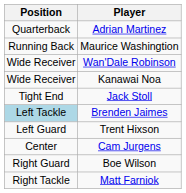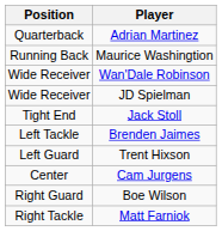 <table class="wikitable" style="text-align: center;">
 <tr>
 <th>Position</th>
 <th>Player</th>
 </tr>
 <tr>
 <td>Quarterback</td>
 <td><a href='#'>Adrian Martinez</a></td>
 </tr>
 <tr>
 <td>Running Back</td>
 <td>Maurice Washingtion</td>
 </tr>
 <tr>
 <td>Wide Receiver</td>
 <td><a href='#'>Wan'Dale Robinson</a></td>
 </tr>
 <tr>
 <td>Wide Receiver</td>
-<td>Kanawai Noa</td>
+<td>JD Spielman</td>
 </tr>
 <tr>
 <td>Tight End</td>
 <td><a href='#'>Jack Stoll</a></td>
 </tr>
 <tr>
-<td style="background: lightblue;">Left Tackle</td>
+<td>Left Tackle</td>
 <td><a href='#'>Brenden Jaimes</a></td>
 </tr>
 <tr>
 <td>Left Guard</td>
 <td>Trent Hixson</td>
 </tr>
 <tr>
 <td>Center</td>
 <td><a href='#'>Cam Jurgens</a></td>
 </tr>
 <tr>
 <td>Right Guard</td>
 <td>Boe Wilson</td>
 </tr>
 <tr>
 <td>Right Tackle</td>
 <td><a href='#'>Matt Farniok</a></td>
 </tr>
 </table>
